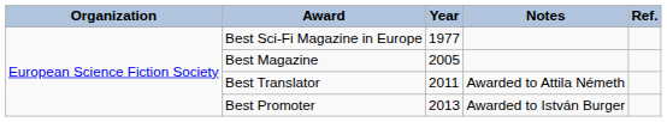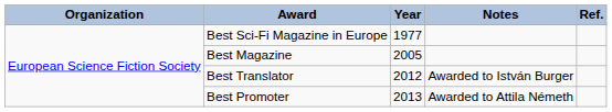 <table class="wikitable">
 <tr>
 <th style="background:#B0C4DE;">Organization</th>
 <th style="background:#B0C4DE;">Award</th>
 <th style="background:#B0C4DE;">Year</th>
 <th style="background:#B0C4DE;">Notes</th>
 <th style="background:#B0C4DE;">Ref.</th>
 </tr>
 <tr>
 <td rowspan="4"><a href='#'>European Science Fiction Society</a></td>
 <td>Best Sci-Fi Magazine in Europe</td>
 <td>1977</td>
 <td></td>
 <td></td>
 </tr>
 <tr>
 <td>Best Magazine</td>
 <td>2005</td>
 <td></td>
 <td></td>
 </tr>
 <tr>
 <td>Best Translator</td>
-<td>2011</td>
-<td>Awarded to Attila Németh</td>
+<td>2012</td>
+<td>Awarded to István Burger</td>
 <td></td>
 </tr>
 <tr>
 <td>Best Promoter</td>
 <td>2013</td>
-<td>Awarded to István Burger</td>
+<td>Awarded to Attila Németh</td>
 <td></td>
 </tr>
 </table>
